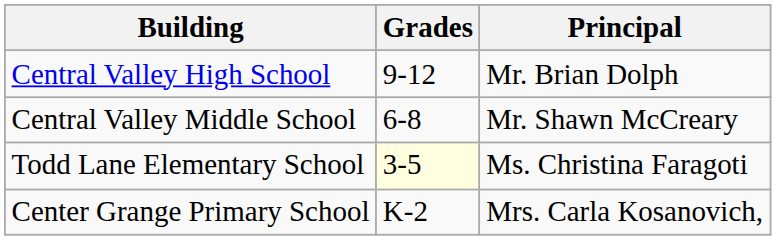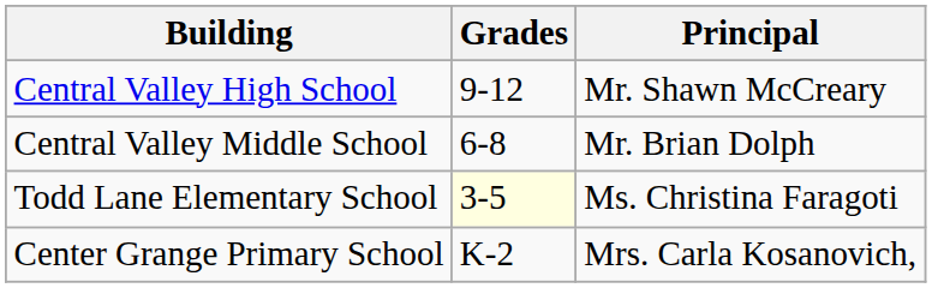 <table class="wikitable">
 <tr>
 <th>Building</th>
 <th>Grades</th>
 <th>Principal</th>
 </tr>
 <tr>
 <td><a href='#'>Central Valley High School</a></td>
 <td>9-12</td>
-<td>Mr. Brian Dolph</td>
+<td>Mr. Shawn McCreary</td>
 </tr>
 <tr>
 <td>Central Valley Middle School</td>
 <td>6-8</td>
-<td>Mr. Shawn McCreary</td>
+<td>Mr. Brian Dolph</td>
 </tr>
 <tr>
 <td>Todd Lane Elementary School</td>
 <td style="background: lightyellow;">3-5</td>
 <td>Ms. Christina Faragoti</td>
 </tr>
 <tr>
 <td>Center Grange Primary School</td>
 <td>K-2</td>
 <td>Mrs. Carla Kosanovich,</td>
 </tr>
 </table>
